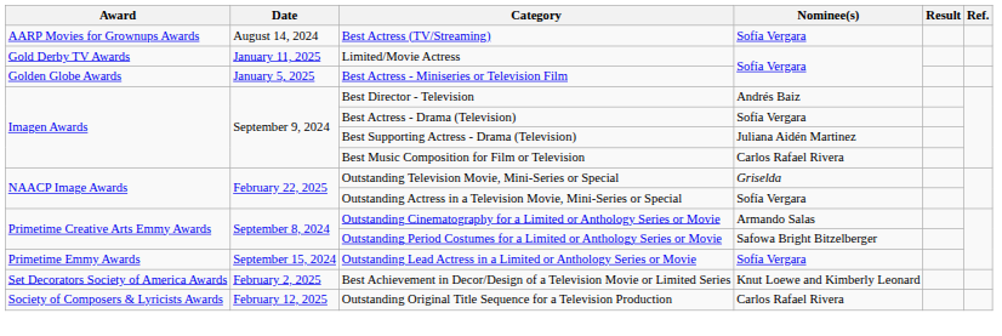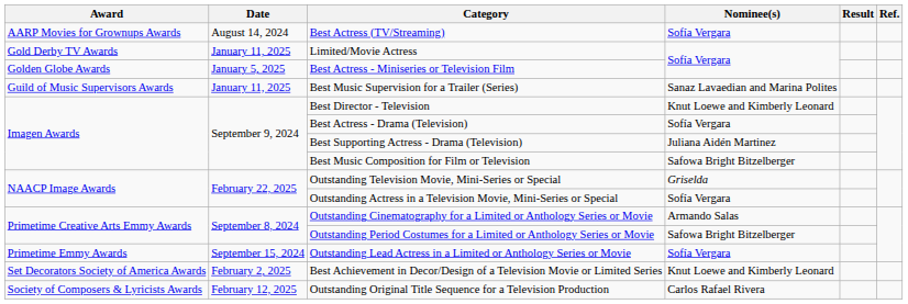 <table class="wikitable">
 <tr>
 <th>Award</th>
 <th>Date</th>
 <th>Category</th>
 <th>Nominee(s)</th>
 <th>Result</th>
 <th>Ref.</th>
 </tr>
 <tr>
 <td rowspan="1"><a href='#'>AARP Movies for Grownups Awards</a></td>
 <td>August 14, 2024</td>
 <td><a href='#'>Best Actress (TV/Streaming)</a></td>
 <td><a href='#'>Sofía Vergara</a></td>
 <td></td>
 <td align="center" rowspan="1"></td>
 </tr>
 <tr>
 <td><a href='#'>Gold Derby TV Awards</a></td>
 <td rowspan="1"><a href='#'>January 11, 2025</a></td>
 <td>Limited/Movie Actress</td>
 <td rowspan=2><a href='#'>Sofía Vergara</a></td>
 <td></td>
 <td align="center"></td>
 </tr>
 <tr>
 <td><a href='#'>Golden Globe Awards</a></td>
 <td><a href='#'>January 5, 2025</a></td>
 <td><a href='#'>Best Actress - Miniseries or Television Film</a></td>
 <td></td>
 <td align=center></td>
 </tr>
 <tr>
+<td rowspan="1"><a href='#'>Guild of Music Supervisors Awards</a></td>
+<td rowspan="1"><a href='#'>January 11, 2025</a></td>
+<td>Best Music Supervision for a Trailer (Series)</td>
+<td>Sanaz Lavaedian and Marina Polites</td>
+<td></td>
+<td align="center" rowspan="1"></td>
+</tr>
+<tr>
 <td rowspan="4"><a href='#'>Imagen Awards</a></td>
 <td rowspan="4">September 9, 2024</td>
 <td>Best Director - Television</td>
-<td>Andrés Baiz</td>
+<td>Knut Loewe and Kimberly Leonard</td>
 <td></td>
 <td align="center" rowspan="4"></td>
 </tr>
 <tr>
 <td>Best Actress - Drama (Television)</td>
 <td>Sofía Vergara</td>
 <td></td>
 </tr>
 <tr>
 <td>Best Supporting Actress - Drama (Television)</td>
 <td>Juliana Aidén Martinez</td>
 <td></td>
 </tr>
 <tr>
 <td>Best Music Composition for Film or Television</td>
-<td>Carlos Rafael Rivera</td>
+<td>Safowa Bright Bitzelberger </td>
 <td></td>
 </tr>
 <tr>
 <td rowspan="2"><a href='#'>NAACP Image Awards</a></td>
 <td rowspan="2"><a href='#'>February 22, 2025</a></td>
 <td>Outstanding Television Movie, Mini-Series or Special</td>
 <td><em>Griselda</em></td>
 <td></td>
 <td align="center" rowspan="2"></td>
 </tr>
 <tr>
 <td>Outstanding Actress in a Television Movie, Mini-Series or Special</td>
 <td>Sofía Vergara</td>
 <td></td>
 </tr>
 <tr>
 <td rowspan="2"><a href='#'>Primetime Creative Arts Emmy Awards</a></td>
 <td rowspan="2"><a href='#'>September 8, 2024</a></td>
 <td><a href='#'>Outstanding Cinematography for a Limited or Anthology Series or Movie</a></td>
 <td>Armando Salas </td>
 <td></td>
 <td align="center" rowspan="3"></td>
 </tr>
 <tr>
 <td><a href='#'>Outstanding Period Costumes for a Limited or Anthology Series or Movie</a></td>
 <td>Safowa Bright Bitzelberger </td>
 <td></td>
 </tr>
 <tr>
 <td><a href='#'>Primetime Emmy Awards</a></td>
 <td><a href='#'>September 15, 2024</a></td>
 <td><a href='#'>Outstanding Lead Actress in a Limited or Anthology Series or Movie</a></td>
 <td><a href='#'>Sofía Vergara</a></td>
 <td></td>
 </tr>
 <tr>
 <td rowspan="1"><a href='#'>Set Decorators Society of America Awards</a></td>
 <td rowspan="1"><a href='#'>February 2, 2025</a></td>
 <td>Best Achievement in Decor/Design of a Television Movie or Limited Series</td>
 <td>Knut Loewe and Kimberly Leonard</td>
 <td></td>
 <td align="center" rowspan="1"></td>
 </tr>
 <tr>
 <td rowspan="1"><a href='#'>Society of Composers & Lyricists Awards</a></td>
 <td rowspan="1"><a href='#'>February 12, 2025</a></td>
 <td>Outstanding Original Title Sequence for a Television Production</td>
 <td>Carlos Rafael Rivera</td>
 <td></td>
 <td align="center" rowspan="1"></td>
 </tr>
 </table>
